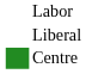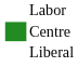 <table style="margin-top:1em">
 <tr>
 <td width=20 > </td>
 <td>Labor</td>
 </tr>
 <tr>
+<td bgcolor="#228B22"> </td>
+<td>Centre</td>
+</tr>
+<tr>
 <td> </td>
 <td>Liberal</td>
 </tr>
-<tr>
-<td bgcolor="#228B22"> </td>
-<td>Centre</td>
-</tr>
 </table>
